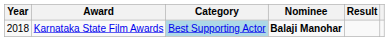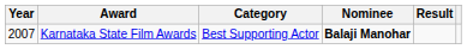 <table class="wikitable sortable">
 <tr>
 <th>Year</th>
 <th>Award</th>
 <th>Category</th>
 <th>Nominee</th>
 <th>Result</th>
 <th scope="col" class="unsortable"></th>
 </tr>
 <tr>
-<td>2018</td>
+<td>2007</td>
 <td><a href='#'>Karnataka State Film Awards</a></td>
-<td style="background: lightblue;"><a href='#'>Best Supporting Actor</a></td>
+<td><a href='#'>Best Supporting Actor</a></td>
 <td><strong>Balaji Manohar</strong></td>
 <td></td>
 <td style="text-align:center;"></td>
 </tr>
 </table>
